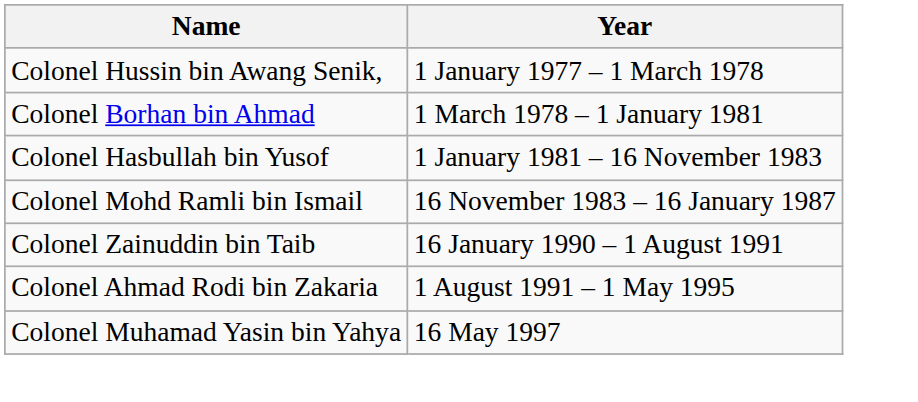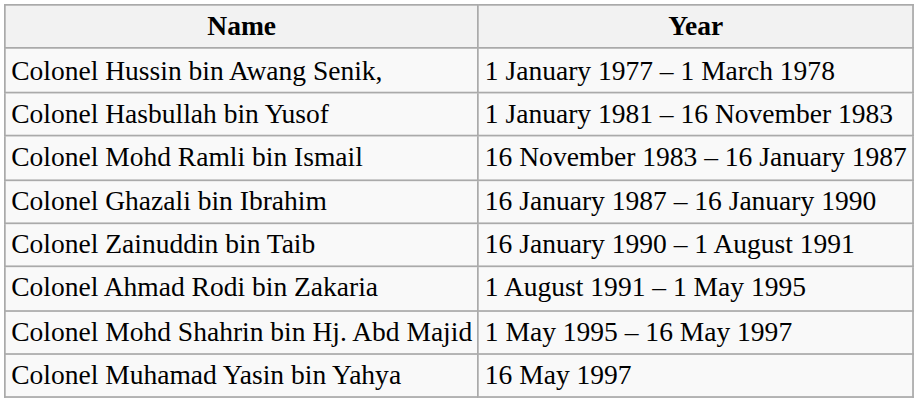 <table class="wikitable">
 <tr>
 <th>Name</th>
 <th>Year</th>
 </tr>
 <tr>
 <td>Colonel Hussin bin Awang Senik,</td>
 <td>1 January 1977 – 1 March 1978</td>
 </tr>
 <tr>
-<td>Colonel <a href='#'>Borhan bin Ahmad</a></td>
-<td>1 March 1978 – 1 January 1981</td>
-</tr>
-<tr>
 <td>Colonel Hasbullah bin Yusof</td>
 <td>1 January 1981 – 16 November 1983</td>
 </tr>
 <tr>
 <td>Colonel Mohd Ramli bin Ismail</td>
 <td>16 November 1983 – 16 January 1987</td>
+</tr>
+<tr>
+<td>Colonel Ghazali bin Ibrahim</td>
+<td>16 January 1987 – 16 January 1990</td>
 </tr>
 <tr>
 <td>Colonel Zainuddin bin Taib</td>
 <td>16 January 1990 – 1 August 1991</td>
 </tr>
 <tr>
 <td>Colonel Ahmad Rodi bin Zakaria</td>
 <td>1 August 1991 – 1 May 1995</td>
 </tr>
 <tr>
+<td>Colonel Mohd Shahrin bin Hj. Abd Majid</td>
+<td>1 May 1995 – 16 May 1997</td>
+</tr>
+<tr>
 <td>Colonel Muhamad Yasin bin Yahya</td>
 <td>16 May 1997</td>
 </tr>
 </table>
